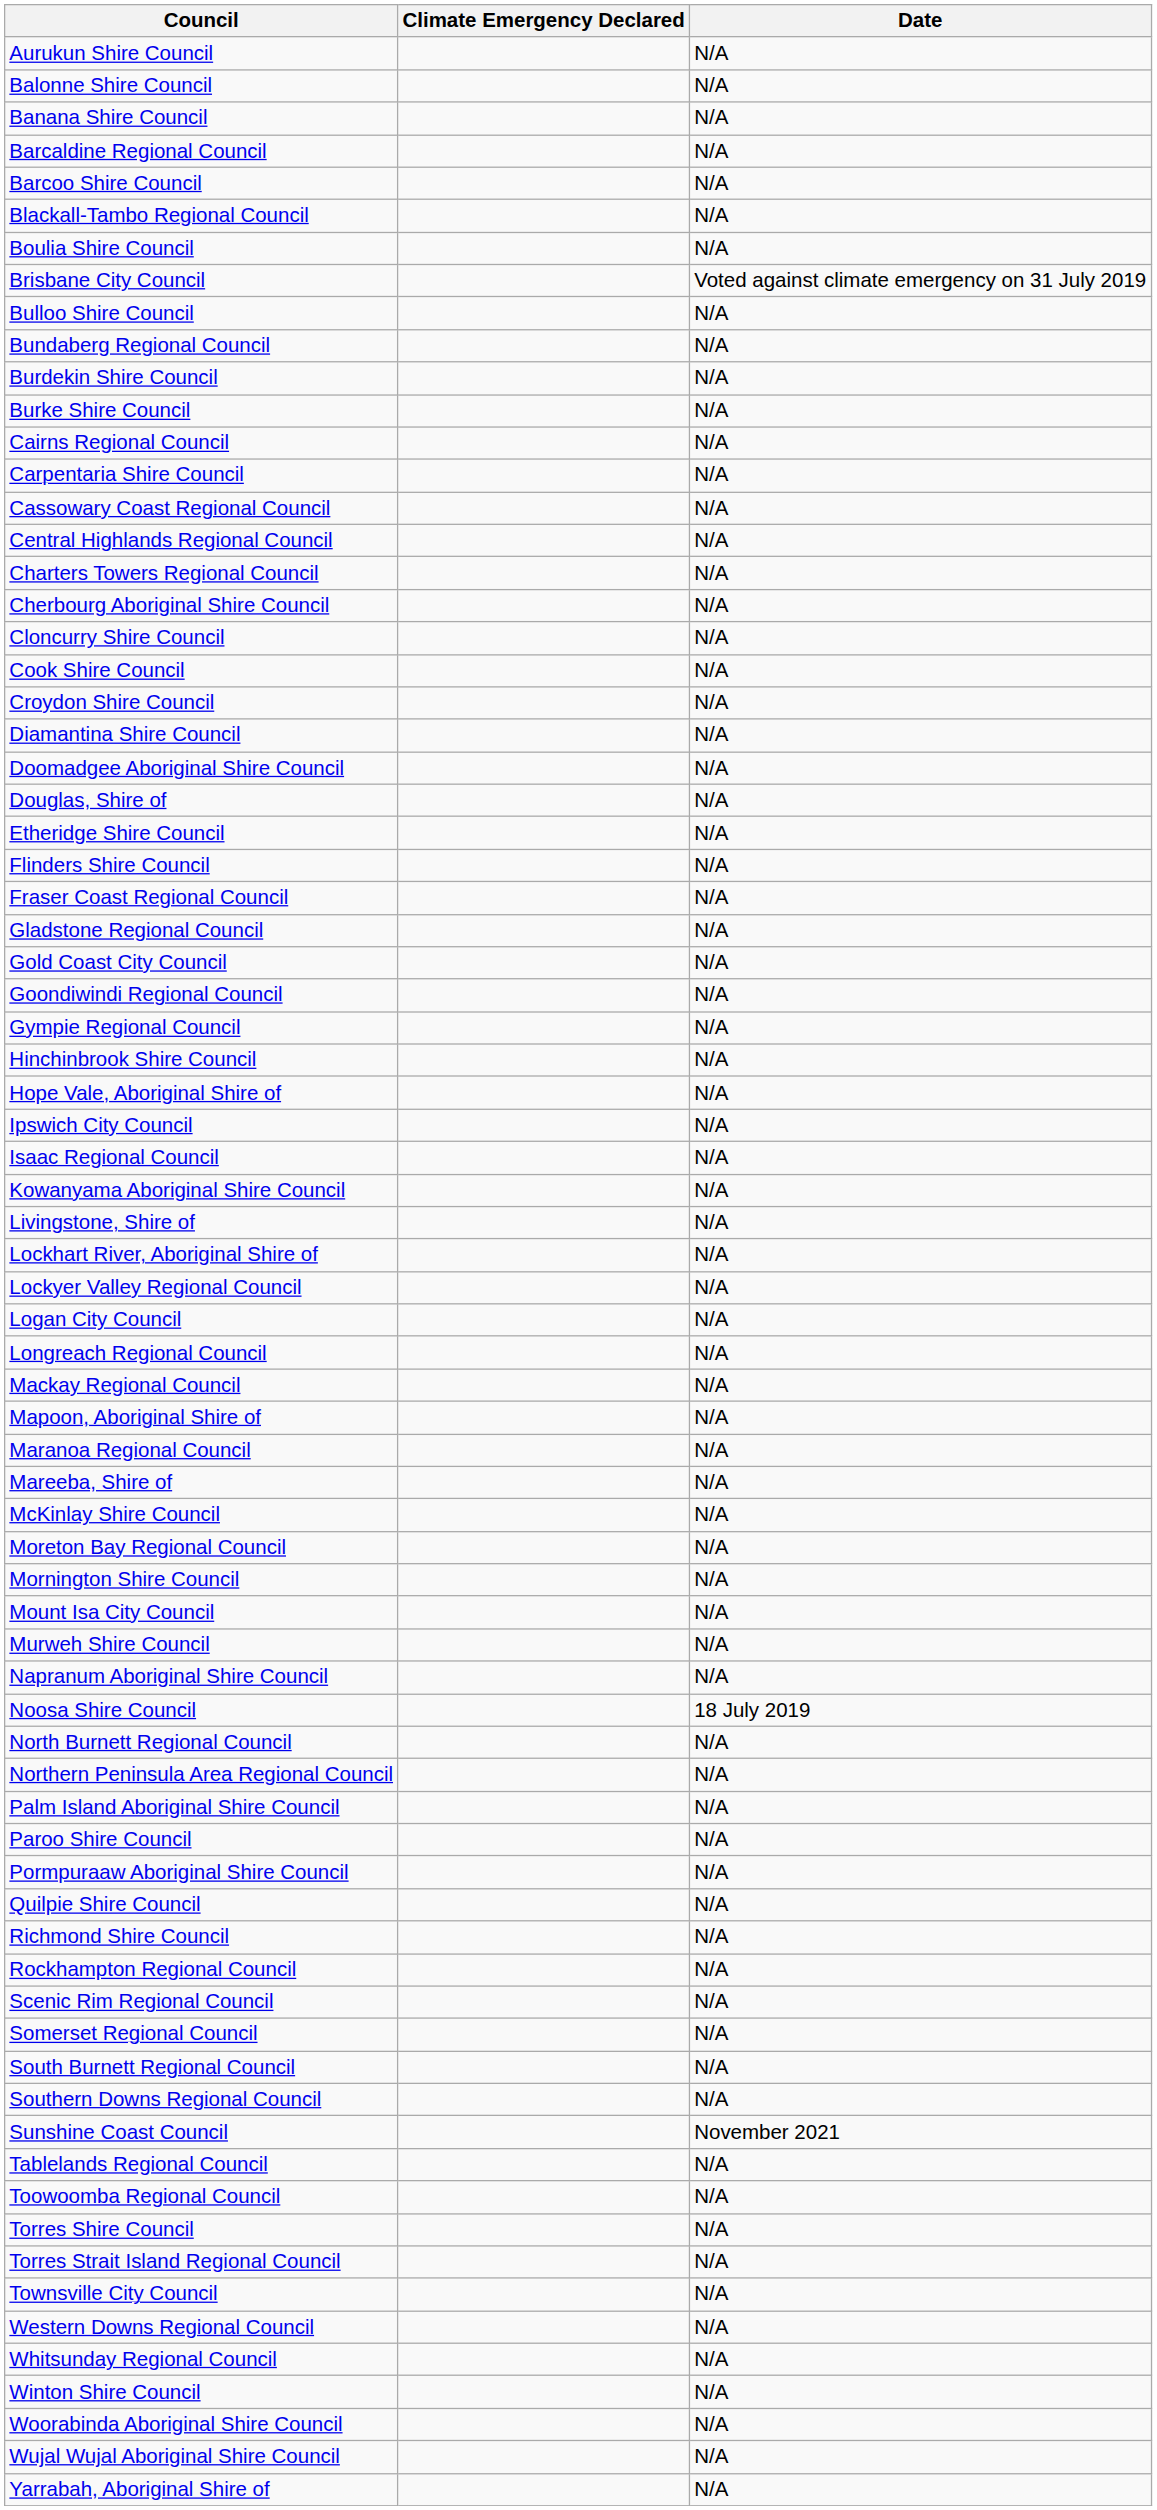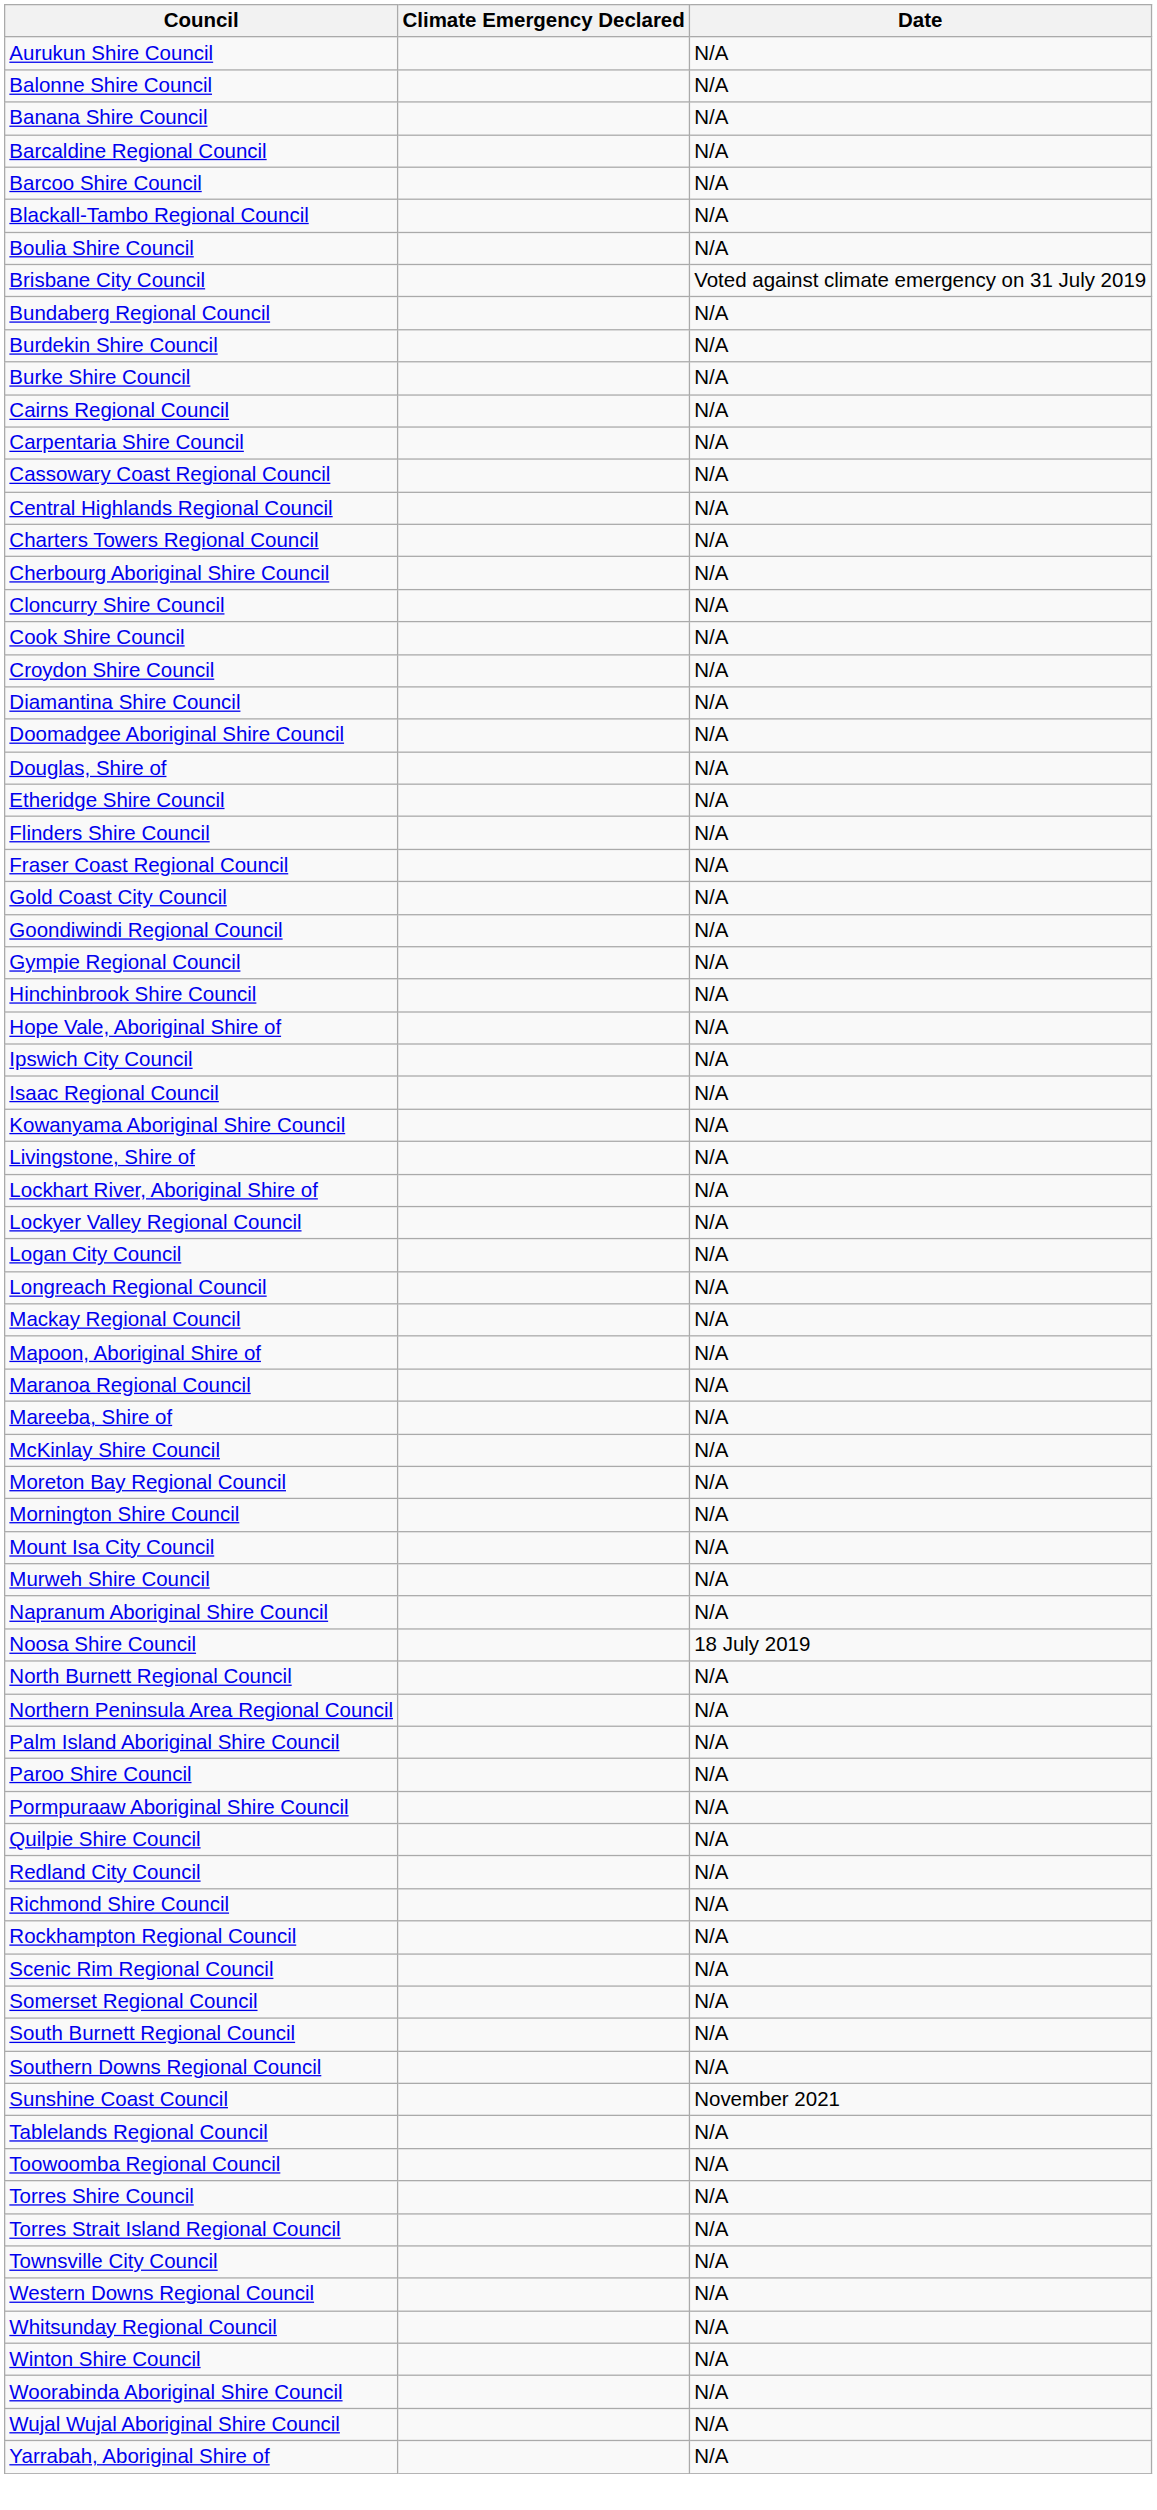 <table class="wikitable sortable">
 <tr>
 <th>Council</th>
 <th>Climate Emergency Declared</th>
 <th>Date</th>
 </tr>
 <tr>
 <td><a href='#'>Aurukun Shire Council</a></td>
 <td></td>
 <td>N/A</td>
 </tr>
 <tr>
 <td><a href='#'>Balonne Shire Council</a></td>
 <td></td>
 <td>N/A</td>
 </tr>
 <tr>
 <td><a href='#'>Banana Shire Council</a></td>
 <td></td>
 <td>N/A</td>
 </tr>
 <tr>
 <td><a href='#'>Barcaldine Regional Council</a></td>
 <td></td>
 <td>N/A</td>
 </tr>
 <tr>
 <td><a href='#'>Barcoo Shire Council</a></td>
 <td></td>
 <td>N/A</td>
 </tr>
 <tr>
 <td><a href='#'>Blackall-Tambo Regional Council</a></td>
 <td></td>
 <td>N/A</td>
 </tr>
 <tr>
 <td><a href='#'>Boulia Shire Council</a></td>
 <td></td>
 <td>N/A</td>
 </tr>
 <tr>
 <td><a href='#'>Brisbane City Council</a></td>
 <td></td>
 <td>Voted against climate emergency on 31 July 2019</td>
-</tr>
-<tr>
-<td><a href='#'>Bulloo Shire Council</a></td>
-<td></td>
-<td>N/A</td>
 </tr>
 <tr>
 <td><a href='#'>Bundaberg Regional Council</a></td>
 <td></td>
 <td>N/A</td>
 </tr>
 <tr>
 <td><a href='#'>Burdekin Shire Council</a></td>
 <td></td>
 <td>N/A</td>
 </tr>
 <tr>
 <td><a href='#'>Burke Shire Council</a></td>
 <td></td>
 <td>N/A</td>
 </tr>
 <tr>
 <td><a href='#'>Cairns Regional Council</a></td>
 <td></td>
 <td>N/A</td>
 </tr>
 <tr>
 <td><a href='#'>Carpentaria Shire Council</a></td>
 <td></td>
 <td>N/A</td>
 </tr>
 <tr>
 <td><a href='#'>Cassowary Coast Regional Council</a></td>
 <td></td>
 <td>N/A</td>
 </tr>
 <tr>
 <td><a href='#'>Central Highlands Regional Council</a></td>
 <td></td>
 <td>N/A</td>
 </tr>
 <tr>
 <td><a href='#'>Charters Towers Regional Council</a></td>
 <td></td>
 <td>N/A</td>
 </tr>
 <tr>
 <td><a href='#'>Cherbourg Aboriginal Shire Council</a></td>
 <td></td>
 <td>N/A</td>
 </tr>
 <tr>
 <td><a href='#'>Cloncurry Shire Council</a></td>
 <td></td>
 <td>N/A</td>
 </tr>
 <tr>
 <td><a href='#'>Cook Shire Council</a></td>
 <td></td>
 <td>N/A</td>
 </tr>
 <tr>
 <td><a href='#'>Croydon Shire Council</a></td>
 <td></td>
 <td>N/A</td>
 </tr>
 <tr>
 <td><a href='#'>Diamantina Shire Council</a></td>
 <td></td>
 <td>N/A</td>
 </tr>
 <tr>
 <td><a href='#'>Doomadgee Aboriginal Shire Council</a></td>
 <td></td>
 <td>N/A</td>
 </tr>
 <tr>
 <td><a href='#'>Douglas, Shire of</a></td>
 <td></td>
 <td>N/A</td>
 </tr>
 <tr>
 <td><a href='#'>Etheridge Shire Council</a></td>
 <td></td>
 <td>N/A</td>
 </tr>
 <tr>
 <td><a href='#'>Flinders Shire Council</a></td>
 <td></td>
 <td>N/A</td>
 </tr>
 <tr>
 <td><a href='#'>Fraser Coast Regional Council</a></td>
-<td></td>
-<td>N/A</td>
-</tr>
-<tr>
-<td><a href='#'>Gladstone Regional Council</a></td>
 <td></td>
 <td>N/A</td>
 </tr>
 <tr>
 <td><a href='#'>Gold Coast City Council</a></td>
 <td></td>
 <td>N/A</td>
 </tr>
 <tr>
 <td><a href='#'>Goondiwindi Regional Council</a></td>
 <td></td>
 <td>N/A</td>
 </tr>
 <tr>
 <td><a href='#'>Gympie Regional Council</a></td>
 <td></td>
 <td>N/A</td>
 </tr>
 <tr>
 <td><a href='#'>Hinchinbrook Shire Council</a></td>
 <td></td>
 <td>N/A</td>
 </tr>
 <tr>
 <td><a href='#'>Hope Vale, Aboriginal Shire of</a></td>
 <td></td>
 <td>N/A</td>
 </tr>
 <tr>
 <td><a href='#'>Ipswich City Council</a></td>
 <td></td>
 <td>N/A</td>
 </tr>
 <tr>
 <td><a href='#'>Isaac Regional Council</a></td>
 <td></td>
 <td>N/A</td>
 </tr>
 <tr>
 <td><a href='#'>Kowanyama Aboriginal Shire Council</a></td>
 <td></td>
 <td>N/A</td>
 </tr>
 <tr>
 <td><a href='#'>Livingstone, Shire of</a></td>
 <td></td>
 <td>N/A</td>
 </tr>
 <tr>
 <td><a href='#'>Lockhart River, Aboriginal Shire of</a></td>
 <td></td>
 <td>N/A</td>
 </tr>
 <tr>
 <td><a href='#'>Lockyer Valley Regional Council</a></td>
 <td></td>
 <td>N/A</td>
 </tr>
 <tr>
 <td><a href='#'>Logan City Council</a></td>
 <td></td>
 <td>N/A</td>
 </tr>
 <tr>
 <td><a href='#'>Longreach Regional Council</a></td>
 <td></td>
 <td>N/A</td>
 </tr>
 <tr>
 <td><a href='#'>Mackay Regional Council</a></td>
 <td></td>
 <td>N/A</td>
 </tr>
 <tr>
 <td><a href='#'>Mapoon, Aboriginal Shire of</a></td>
 <td></td>
 <td>N/A</td>
 </tr>
 <tr>
 <td><a href='#'>Maranoa Regional Council</a></td>
 <td></td>
 <td>N/A</td>
 </tr>
 <tr>
 <td><a href='#'>Mareeba, Shire of</a></td>
 <td></td>
 <td>N/A</td>
 </tr>
 <tr>
 <td><a href='#'>McKinlay Shire Council</a></td>
 <td></td>
 <td>N/A</td>
 </tr>
 <tr>
 <td><a href='#'>Moreton Bay Regional Council</a></td>
 <td></td>
 <td>N/A</td>
 </tr>
 <tr>
 <td><a href='#'>Mornington Shire Council</a></td>
 <td></td>
 <td>N/A</td>
 </tr>
 <tr>
 <td><a href='#'>Mount Isa City Council</a></td>
 <td></td>
 <td>N/A</td>
 </tr>
 <tr>
 <td><a href='#'>Murweh Shire Council</a></td>
 <td></td>
 <td>N/A</td>
 </tr>
 <tr>
 <td><a href='#'>Napranum Aboriginal Shire Council</a></td>
 <td></td>
 <td>N/A</td>
 </tr>
 <tr>
 <td><a href='#'>Noosa Shire Council</a></td>
 <td></td>
 <td>18 July 2019</td>
 </tr>
 <tr>
 <td><a href='#'>North Burnett Regional Council</a></td>
 <td></td>
 <td>N/A</td>
 </tr>
 <tr>
 <td><a href='#'>Northern Peninsula Area Regional Council</a></td>
 <td></td>
 <td>N/A</td>
 </tr>
 <tr>
 <td><a href='#'>Palm Island Aboriginal Shire Council</a></td>
 <td></td>
 <td>N/A</td>
 </tr>
 <tr>
 <td><a href='#'>Paroo Shire Council</a></td>
 <td></td>
 <td>N/A</td>
 </tr>
 <tr>
 <td><a href='#'>Pormpuraaw Aboriginal Shire Council</a></td>
 <td></td>
 <td>N/A</td>
 </tr>
 <tr>
 <td><a href='#'>Quilpie Shire Council</a></td>
 <td></td>
 <td>N/A</td>
 </tr>
 <tr>
+<td><a href='#'>Redland City Council</a></td>
+<td></td>
+<td>N/A</td>
+</tr>
+<tr>
 <td><a href='#'>Richmond Shire Council</a></td>
 <td></td>
 <td>N/A</td>
 </tr>
 <tr>
 <td><a href='#'>Rockhampton Regional Council</a></td>
 <td></td>
 <td>N/A</td>
 </tr>
 <tr>
 <td><a href='#'>Scenic Rim Regional Council</a></td>
 <td></td>
 <td>N/A</td>
 </tr>
 <tr>
 <td><a href='#'>Somerset Regional Council</a></td>
 <td></td>
 <td>N/A</td>
 </tr>
 <tr>
 <td><a href='#'>South Burnett Regional Council</a></td>
 <td></td>
 <td>N/A</td>
 </tr>
 <tr>
 <td><a href='#'>Southern Downs Regional Council</a></td>
 <td></td>
 <td>N/A</td>
 </tr>
 <tr>
 <td><a href='#'>Sunshine Coast Council</a></td>
 <td></td>
 <td>November 2021</td>
 </tr>
 <tr>
 <td><a href='#'>Tablelands Regional Council</a></td>
 <td></td>
 <td>N/A</td>
 </tr>
 <tr>
 <td><a href='#'>Toowoomba Regional Council</a></td>
 <td></td>
 <td>N/A</td>
 </tr>
 <tr>
 <td><a href='#'>Torres Shire Council</a></td>
 <td></td>
 <td>N/A</td>
 </tr>
 <tr>
 <td><a href='#'>Torres Strait Island Regional Council</a></td>
 <td></td>
 <td>N/A</td>
 </tr>
 <tr>
 <td><a href='#'>Townsville City Council</a></td>
 <td></td>
 <td>N/A</td>
 </tr>
 <tr>
 <td><a href='#'>Western Downs Regional Council</a></td>
 <td></td>
 <td>N/A</td>
 </tr>
 <tr>
 <td><a href='#'>Whitsunday Regional Council</a></td>
 <td></td>
 <td>N/A</td>
 </tr>
 <tr>
 <td><a href='#'>Winton Shire Council</a></td>
 <td></td>
 <td>N/A</td>
 </tr>
 <tr>
 <td><a href='#'>Woorabinda Aboriginal Shire Council</a></td>
 <td></td>
 <td>N/A</td>
 </tr>
 <tr>
 <td><a href='#'>Wujal Wujal Aboriginal Shire Council</a></td>
 <td></td>
 <td>N/A</td>
 </tr>
 <tr>
 <td><a href='#'>Yarrabah, Aboriginal Shire of</a></td>
 <td></td>
 <td>N/A</td>
 </tr>
 </table>
